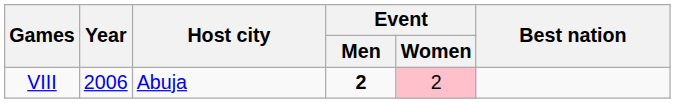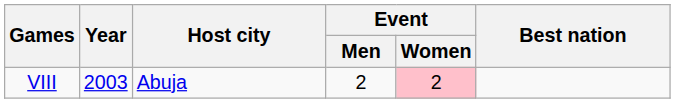 <table class=wikitable style="text-align:center">
 <tr>
 <th rowspan=2>Games</th>
 <th rowspan=2>Year</th>
 <th width=150 rowspan=2>Host city</th>
 <th colspan=2>Event</th>
 <th width=150 rowspan=2>Best nation</th>
 </tr>
 <tr>
 <th width=50>Men</th>
 <th width=50>Women</th>
 </tr>
 <tr>
 <td><a href='#'>VIII</a></td>
-<td><a href='#'>2006</a></td>
+<td><a href='#'>2003</a></td>
 <td align=left> <a href='#'>Abuja</a></td>
-<td><strong>2</strong></td>
+<td>2</td>
 <td style="background: pink;">2</td>
 <td align=left></td>
 </tr>
 </table>
